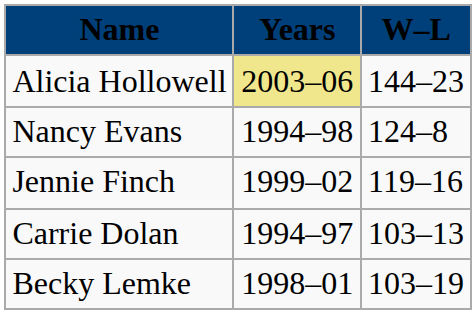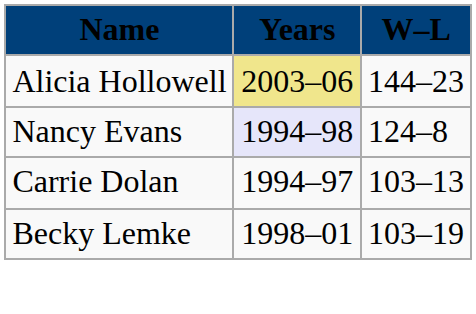 <table class="wikitable">
 <tr>
 <th style="background:#00407a;"><span>Name</span></th>
 <th style="background:#00407a;"><span>Years</span></th>
 <th style="background:#00407a;"><span>W–L</span></th>
 </tr>
 <tr>
 <td>Alicia Hollowell</td>
 <td style="background: khaki;">2003–06</td>
 <td>144–23</td>
 </tr>
 <tr>
 <td>Nancy Evans</td>
-<td>1994–98</td>
+<td style="background: lavender;">1994–98</td>
 <td>124–8</td>
-</tr>
-<tr>
-<td>Jennie Finch</td>
-<td>1999–02</td>
-<td>119–16</td>
 </tr>
 <tr>
 <td>Carrie Dolan</td>
 <td>1994–97</td>
 <td>103–13</td>
 </tr>
 <tr>
 <td>Becky Lemke</td>
 <td>1998–01</td>
 <td>103–19</td>
 </tr>
 <tr>
 </tr>
 </table>
